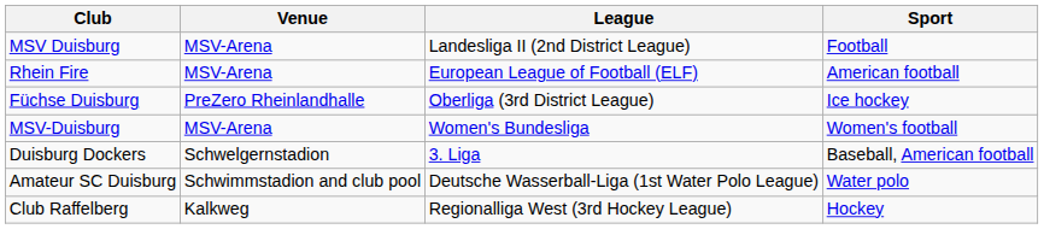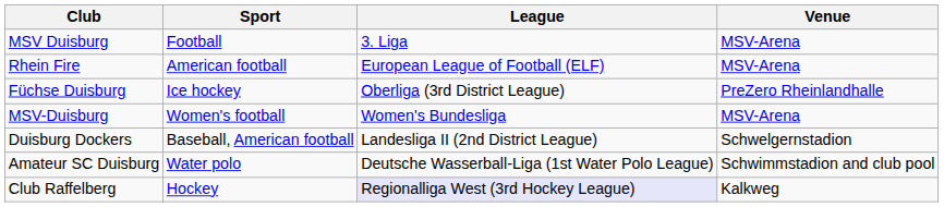 <table class="wikitable">
 <tr>
 <th>Club</th>
+<th>Sport</th>
+<th>League</th>
 <th>Venue</th>
-<th>League</th>
-<th>Sport</th>
 </tr>
 <tr>
 <td><a href='#'>MSV Duisburg</a></td>
+<td><a href='#'>Football</a></td>
+<td><a href='#'>3. Liga</a></td>
 <td><a href='#'>MSV-Arena</a></td>
-<td>Landesliga II (2nd District League)</td>
-<td><a href='#'>Football</a></td>
 </tr>
 <tr>
 <td><a href='#'>Rhein Fire</a></td>
+<td><a href='#'>American football</a></td>
+<td><a href='#'>European League of Football (ELF)</a></td>
 <td><a href='#'>MSV-Arena</a></td>
-<td><a href='#'>European League of Football (ELF)</a></td>
-<td><a href='#'>American football</a></td>
 </tr>
 <tr>
 <td><a href='#'>Füchse Duisburg</a></td>
+<td><a href='#'>Ice hockey</a></td>
+<td><a href='#'>Oberliga</a> (3rd District League)</td>
 <td><a href='#'>PreZero Rheinlandhalle</a></td>
-<td><a href='#'>Oberliga</a> (3rd District League)</td>
-<td><a href='#'>Ice hockey</a></td>
 </tr>
 <tr>
 <td><a href='#'>MSV-Duisburg</a></td>
+<td><a href='#'>Women's football</a></td>
+<td><a href='#'>Women's Bundesliga</a></td>
 <td><a href='#'>MSV-Arena</a></td>
-<td><a href='#'>Women's Bundesliga</a></td>
-<td><a href='#'>Women's football</a></td>
 </tr>
 <tr>
 <td>Duisburg Dockers</td>
+<td>Baseball, <a href='#'>American football</a></td>
+<td>Landesliga II (2nd District League)</td>
 <td>Schwelgernstadion</td>
-<td><a href='#'>3. Liga</a></td>
-<td>Baseball, <a href='#'>American football</a></td>
 </tr>
 <tr>
 <td>Amateur SC Duisburg</td>
+<td><a href='#'>Water polo</a></td>
+<td>Deutsche Wasserball-Liga (1st Water Polo League)</td>
 <td>Schwimmstadion and club pool</td>
-<td>Deutsche Wasserball-Liga (1st Water Polo League)</td>
-<td><a href='#'>Water polo</a></td>
 </tr>
 <tr>
 <td>Club Raffelberg</td>
+<td><a href='#'>Hockey</a></td>
+<td style="background: lavender;">Regionalliga West (3rd Hockey League)</td>
 <td>Kalkweg</td>
-<td>Regionalliga West (3rd Hockey League)</td>
-<td><a href='#'>Hockey</a></td>
 </tr>
 </table>
